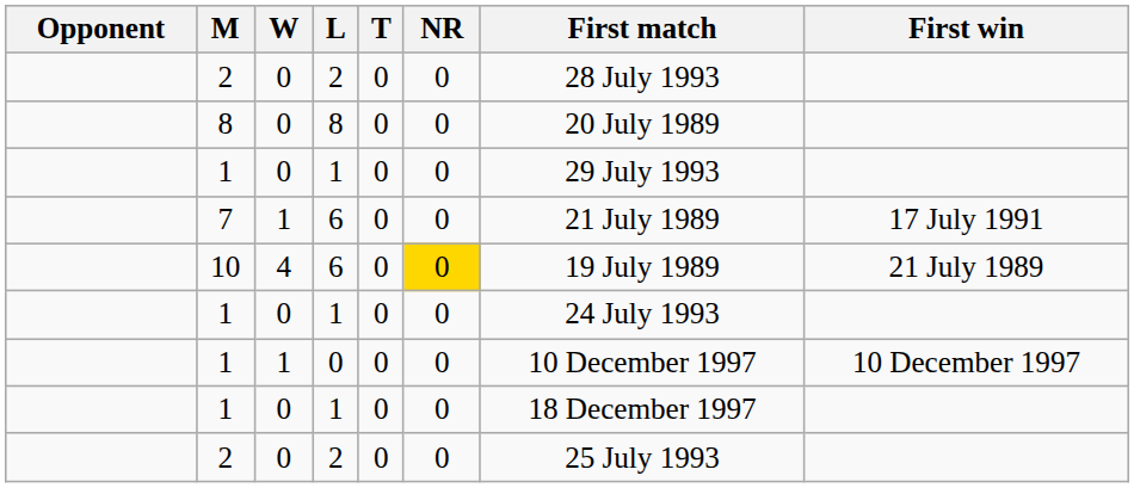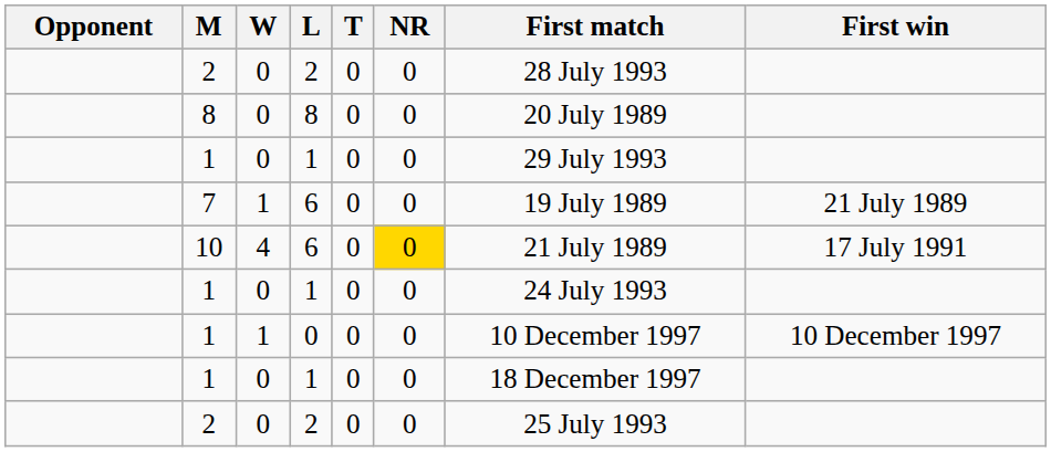 <table class="wikitable" style="text-align: center; width: 600px;">
 <tr>
 <th>Opponent</th>
 <th>M</th>
 <th>W</th>
 <th>L</th>
 <th>T</th>
 <th>NR</th>
 <th>First match</th>
 <th>First win</th>
 </tr>
 <tr>
 <td align=left></td>
 <td>2</td>
 <td>0</td>
 <td>2</td>
 <td>0</td>
 <td>0</td>
 <td>28 July 1993</td>
 <td></td>
 </tr>
 <tr>
 <td align=left></td>
 <td>8</td>
 <td>0</td>
 <td>8</td>
 <td>0</td>
 <td>0</td>
 <td>20 July 1989</td>
 <td></td>
 </tr>
 <tr>
 <td align=left></td>
 <td>1</td>
 <td>0</td>
 <td>1</td>
 <td>0</td>
 <td>0</td>
 <td>29 July 1993</td>
 <td></td>
 </tr>
 <tr>
 <td align=left></td>
 <td>7</td>
 <td>1</td>
 <td>6</td>
 <td>0</td>
 <td>0</td>
+<td>19 July 1989</td>
 <td>21 July 1989</td>
-<td>17 July 1991</td>
 </tr>
 <tr>
 <td align=left></td>
 <td>10</td>
 <td>4</td>
 <td>6</td>
 <td>0</td>
 <td style="background: gold;">0</td>
-<td>19 July 1989</td>
 <td>21 July 1989</td>
+<td>17 July 1991</td>
 </tr>
 <tr>
 <td align=left></td>
 <td>1</td>
 <td>0</td>
 <td>1</td>
 <td>0</td>
 <td>0</td>
 <td>24 July 1993</td>
 <td></td>
 </tr>
 <tr>
 <td align=left></td>
 <td>1</td>
 <td>1</td>
 <td>0</td>
 <td>0</td>
 <td>0</td>
 <td>10 December 1997</td>
 <td>10 December 1997</td>
 </tr>
 <tr>
 <td align=left></td>
 <td>1</td>
 <td>0</td>
 <td>1</td>
 <td>0</td>
 <td>0</td>
 <td>18 December 1997</td>
 <td></td>
 </tr>
 <tr>
 <td align=left></td>
 <td>2</td>
 <td>0</td>
 <td>2</td>
 <td>0</td>
 <td>0</td>
 <td>25 July 1993</td>
 <td></td>
 </tr>
 </table>
